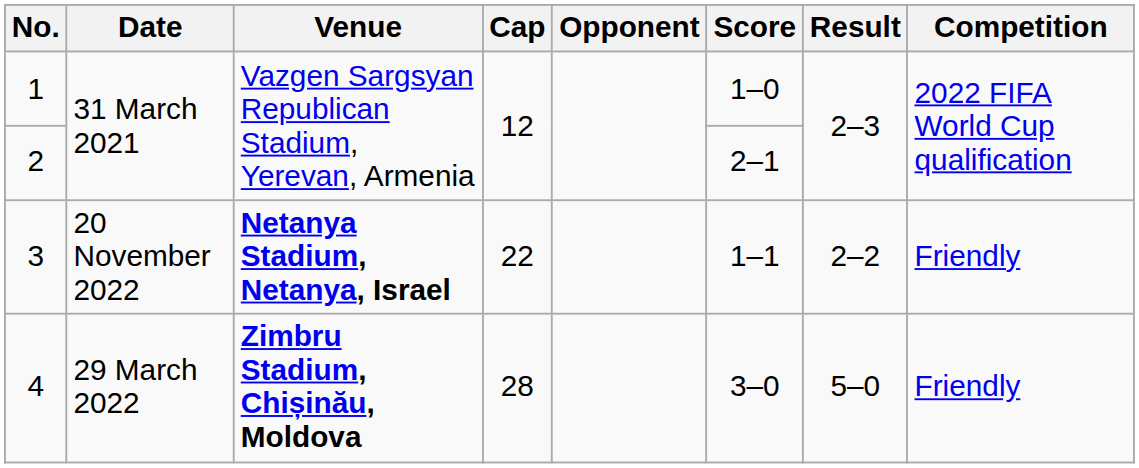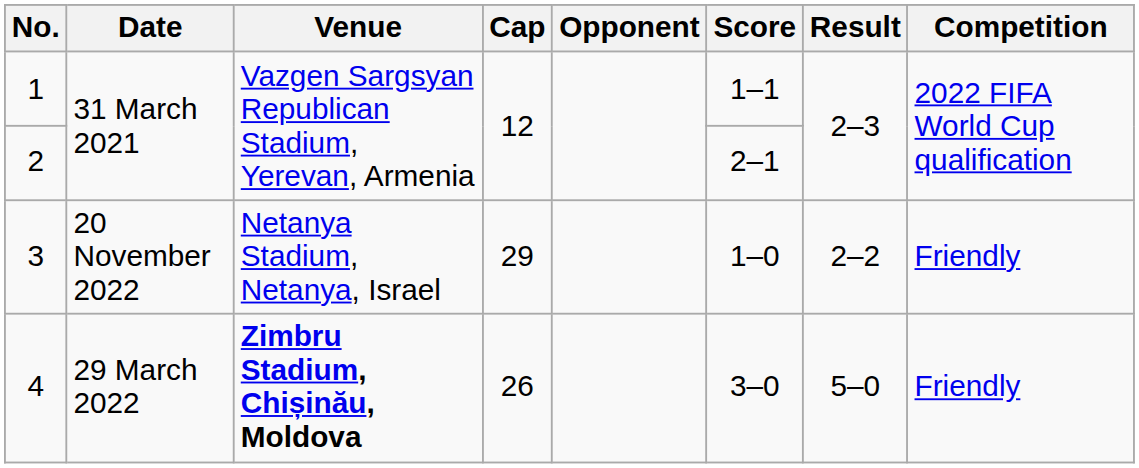 <table class="wikitable sortable">
 <tr>
 <th scope="col">No.</th>
 <th scope="col" data-sort-type="date">Date</th>
 <th scope="col">Venue</th>
 <th scope="col">Cap</th>
 <th scope="col">Opponent</th>
 <th scope="col">Score</th>
 <th scope="col">Result</th>
 <th scope="col">Competition</th>
 </tr>
 <tr>
 <td align="center">1</td>
 <td rowspan="2">31 March 2021</td>
 <td rowspan="2"><a href='#'>Vazgen Sargsyan Republican Stadium</a>, <a href='#'>Yerevan</a>, Armenia</td>
 <td align="center" rowspan=2>12</td>
 <td rowspan="2"></td>
-<td align="center">1–0</td>
+<td align="center">1–1</td>
 <td rowspan="2" align="center">2–3</td>
 <td rowspan="2"><a href='#'>2022 FIFA World Cup qualification</a></td>
 </tr>
 <tr>
 <td align="center">2</td>
 <td align="center">2–1</td>
 </tr>
 <tr>
 <td align="center">3</td>
 <td>20 November 2022</td>
-<td><strong><a href='#'>Netanya Stadium</a>, <a href='#'>Netanya</a>, Israel</strong></td>
-<td align="center" rowspan=1>22</td>
+<td><a href='#'>Netanya Stadium</a>, <a href='#'>Netanya</a>, Israel</td>
+<td align="center" rowspan=1>29</td>
 <td></td>
-<td align="center">1–1</td>
+<td align="center">1–0</td>
 <td align="center">2–2</td>
 <td><a href='#'>Friendly</a></td>
 </tr>
 <tr>
 <td align="center">4</td>
 <td>29 March 2022</td>
 <td><strong><a href='#'>Zimbru Stadium</a>, <a href='#'>Chișinău</a>, Moldova</strong></td>
-<td align="center" rowspan=1>28</td>
+<td align="center" rowspan=1>26</td>
 <td></td>
 <td align="center">3–0</td>
 <td align="center">5–0</td>
 <td><a href='#'>Friendly</a></td>
 </tr>
 </table>
